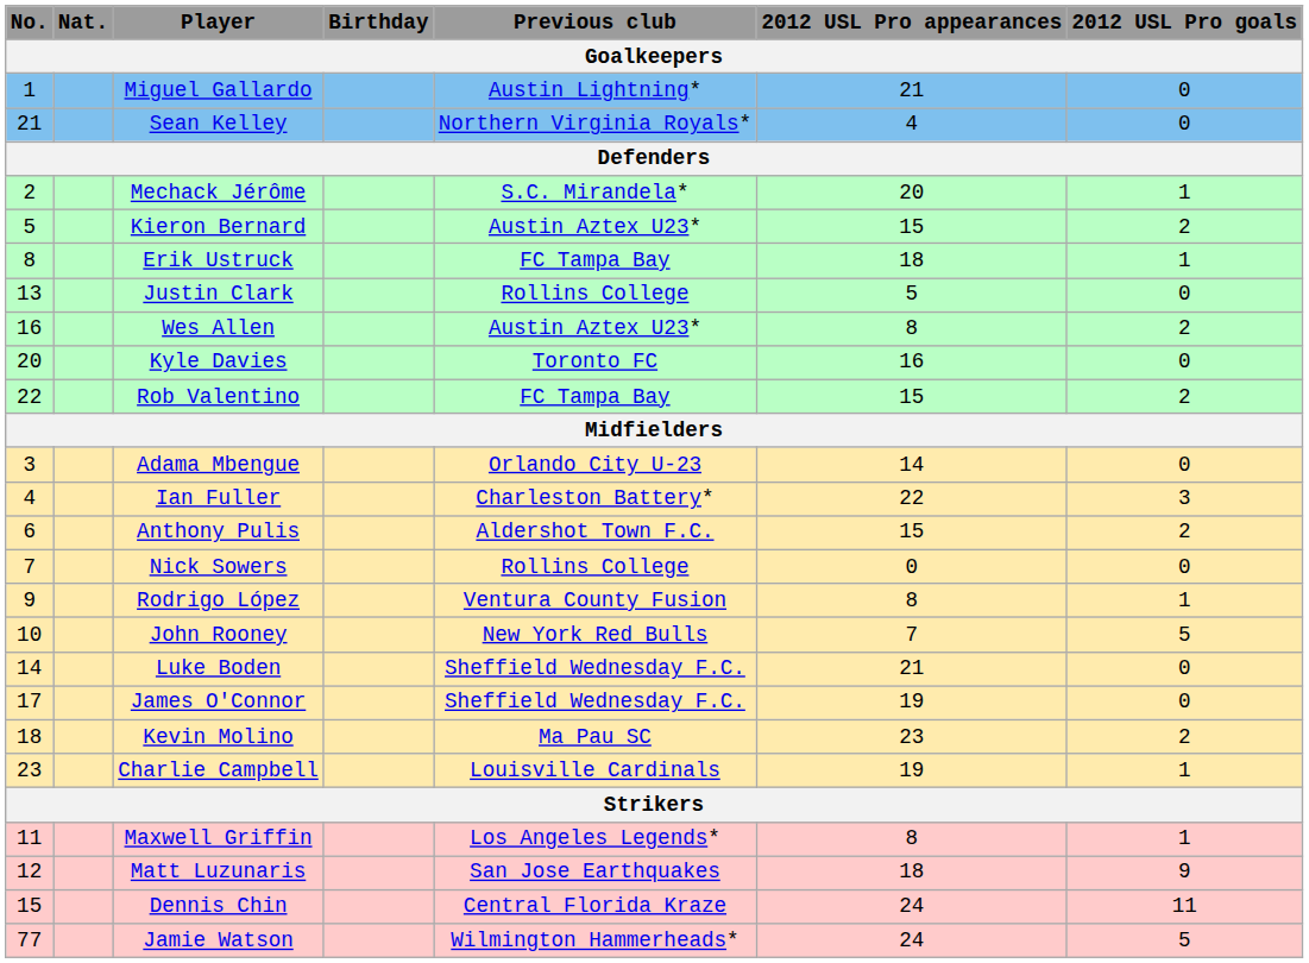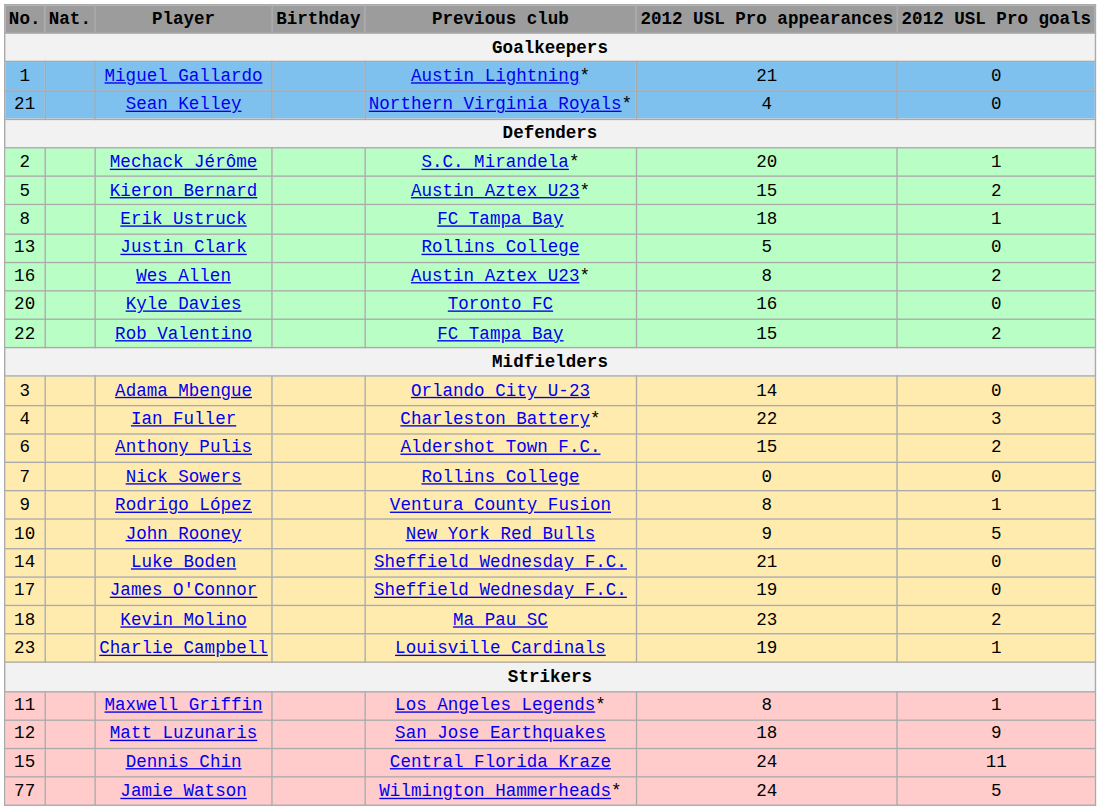 <table class="wikitable">
 <tr style="text-align:center; background:#9c9c9c;">
 <td><strong>No.</strong></td>
 <td><strong>Nat.</strong></td>
 <td><strong>Player</strong></td>
 <td><strong>Birthday</strong></td>
 <td><strong>Previous club</strong></td>
 <td><strong>2012 USL Pro appearances</strong></td>
 <td><strong>2012 USL Pro goals</strong></td>
 </tr>
 <tr style="text-align:center; background:#dcdcdc;">
 <th colspan="7">Goalkeepers</th>
 </tr>
 <tr style="text-align:center; background:#7ec0ee;">
 <td>1</td>
 <td></td>
 <td><a href='#'>Miguel Gallardo</a></td>
 <td></td>
 <td> <a href='#'>Austin Lightning</a>*</td>
 <td>21</td>
 <td>0</td>
 </tr>
 <tr style="text-align:center; background:#7ec0ee;">
 <td>21</td>
 <td></td>
 <td><a href='#'>Sean Kelley</a></td>
 <td></td>
 <td> <a href='#'>Northern Virginia Royals</a>*</td>
 <td>4</td>
 <td>0</td>
 </tr>
 <tr style="text-align:center; background:#dcdcdc;">
 <th colspan="7">Defenders</th>
 </tr>
 <tr style="text-align:center; background:#b9ffc5;">
 <td>2</td>
 <td></td>
 <td><a href='#'>Mechack Jérôme</a></td>
 <td></td>
 <td> <a href='#'>S.C. Mirandela</a>*</td>
 <td>20</td>
 <td>1</td>
 </tr>
 <tr style="text-align:center; background:#b9ffc5;">
 <td>5</td>
 <td></td>
 <td><a href='#'>Kieron Bernard</a></td>
 <td></td>
 <td> <a href='#'>Austin Aztex U23</a>*</td>
 <td>15</td>
 <td>2</td>
 </tr>
 <tr style="text-align:center; background:#b9ffc5;">
 <td>8</td>
 <td></td>
 <td><a href='#'>Erik Ustruck</a></td>
 <td></td>
 <td> <a href='#'>FC Tampa Bay</a></td>
 <td>18</td>
 <td>1</td>
 </tr>
 <tr style="text-align:center; background:#b9ffc5;">
 <td>13</td>
 <td></td>
 <td><a href='#'>Justin Clark</a></td>
 <td></td>
 <td> <a href='#'>Rollins College</a></td>
 <td>5</td>
 <td>0</td>
 </tr>
 <tr style="text-align:center; background:#b9ffc5;">
 <td>16</td>
 <td></td>
 <td><a href='#'>Wes Allen</a></td>
 <td></td>
 <td> <a href='#'>Austin Aztex U23</a>*</td>
 <td>8</td>
 <td>2</td>
 </tr>
 <tr style="text-align:center; background:#b9ffc5;">
 <td>20</td>
 <td></td>
 <td><a href='#'>Kyle Davies</a></td>
 <td></td>
 <td> <a href='#'>Toronto FC</a></td>
 <td>16</td>
 <td>0</td>
 </tr>
 <tr style="text-align:center; background:#b9ffc5;">
 <td>22</td>
 <td></td>
 <td><a href='#'>Rob Valentino</a></td>
 <td></td>
 <td> <a href='#'>FC Tampa Bay</a></td>
 <td>15</td>
 <td>2</td>
 </tr>
 <tr style="text-align:center; background:#dcdcdc;">
 <th colspan="7">Midfielders</th>
 </tr>
 <tr style="text-align:center; background:#ffebad;">
 <td>3</td>
 <td></td>
 <td><a href='#'>Adama Mbengue</a></td>
 <td></td>
 <td> <a href='#'>Orlando City U-23</a></td>
 <td>14</td>
 <td>0</td>
 </tr>
 <tr style="text-align:center; background:#ffebad;">
 <td>4</td>
 <td></td>
 <td><a href='#'>Ian Fuller</a></td>
 <td></td>
 <td> <a href='#'>Charleston Battery</a>*</td>
 <td>22</td>
 <td>3</td>
 </tr>
 <tr style="text-align:center; background:#ffebad;">
 <td>6</td>
 <td></td>
 <td><a href='#'>Anthony Pulis</a></td>
 <td></td>
 <td> <a href='#'>Aldershot Town F.C.</a></td>
 <td>15</td>
 <td>2</td>
 </tr>
 <tr style="text-align:center; background:#ffebad;">
 <td>7</td>
 <td></td>
 <td><a href='#'>Nick Sowers</a></td>
 <td></td>
 <td> <a href='#'>Rollins College</a></td>
 <td>0</td>
 <td>0</td>
 </tr>
 <tr style="text-align:center; background:#ffebad;">
 <td>9</td>
 <td></td>
 <td><a href='#'>Rodrigo López</a></td>
 <td></td>
 <td> <a href='#'>Ventura County Fusion</a></td>
 <td>8</td>
 <td>1</td>
 </tr>
 <tr style="text-align:center; background:#ffebad;">
 <td>10</td>
 <td></td>
 <td><a href='#'>John Rooney</a></td>
 <td></td>
 <td> <a href='#'>New York Red Bulls</a></td>
-<td>7</td>
+<td>9</td>
 <td>5</td>
 </tr>
 <tr style="text-align:center; background:#ffebad;">
 <td>14</td>
 <td></td>
 <td><a href='#'>Luke Boden</a></td>
 <td></td>
 <td> <a href='#'>Sheffield Wednesday F.C.</a></td>
 <td>21</td>
 <td>0</td>
 </tr>
 <tr style="text-align:center; background:#ffebad;">
 <td>17</td>
 <td></td>
 <td><a href='#'>James O'Connor</a></td>
 <td></td>
 <td> <a href='#'>Sheffield Wednesday F.C.</a></td>
 <td>19</td>
 <td>0</td>
 </tr>
 <tr style="text-align:center; background:#ffebad;">
 <td>18</td>
 <td></td>
 <td><a href='#'>Kevin Molino</a></td>
 <td></td>
 <td> <a href='#'>Ma Pau SC</a></td>
 <td>23</td>
 <td>2</td>
 </tr>
 <tr style="text-align:center; background:#ffebad;">
 <td>23</td>
 <td></td>
 <td><a href='#'>Charlie Campbell</a></td>
 <td></td>
 <td> <a href='#'>Louisville Cardinals</a></td>
 <td>19</td>
 <td>1</td>
 </tr>
 <tr style="text-align:center; background:#dcdcdc;">
 <th colspan="8">Strikers</th>
 </tr>
 <tr style="text-align:center; background:#ffcbcb;">
 <td>11</td>
 <td></td>
 <td><a href='#'>Maxwell Griffin</a></td>
 <td></td>
 <td> <a href='#'>Los Angeles Legends</a>*</td>
 <td>8</td>
 <td>1</td>
 </tr>
 <tr style="text-align:center; background:#ffcbcb;">
 <td>12</td>
 <td></td>
 <td><a href='#'>Matt Luzunaris</a></td>
 <td></td>
 <td> <a href='#'>San Jose Earthquakes</a></td>
 <td>18</td>
 <td>9</td>
 </tr>
 <tr style="text-align:center; background:#ffcbcb;">
 <td>15</td>
 <td></td>
 <td><a href='#'>Dennis Chin</a></td>
 <td></td>
 <td> <a href='#'>Central Florida Kraze</a></td>
 <td>24</td>
 <td>11</td>
 </tr>
 <tr style="text-align:center; background:#ffcbcb;">
 <td>77</td>
 <td></td>
 <td><a href='#'>Jamie Watson</a></td>
 <td></td>
 <td> <a href='#'>Wilmington Hammerheads</a>*</td>
 <td>24</td>
 <td>5</td>
 </tr>
 </table>
